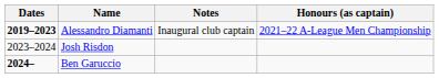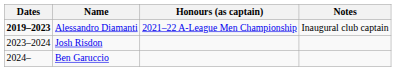 <table class="wikitable">
 <tr>
 <th>Dates</th>
 <th>Name</th>
+<th>Honours (as captain)</th>
 <th>Notes</th>
-<th>Honours (as captain)</th>
 </tr>
 <tr>
 <td><strong>2019–2023</strong></td>
 <td> <a href='#'>Alessandro Diamanti</a></td>
+<td><a href='#'>2021–22 A-League Men Championship</a></td>
 <td>Inaugural club captain</td>
-<td><a href='#'>2021–22 A-League Men Championship</a></td>
 </tr>
 <tr>
 <td>2023–2024</td>
 <td> <a href='#'>Josh Risdon</a></td>
 <td></td>
 <td></td>
 </tr>
 <tr>
-<td><strong>2024–</strong></td>
+<td>2024–</td>
 <td> <a href='#'>Ben Garuccio</a></td>
 <td></td>
 <td></td>
 </tr>
 </table>
